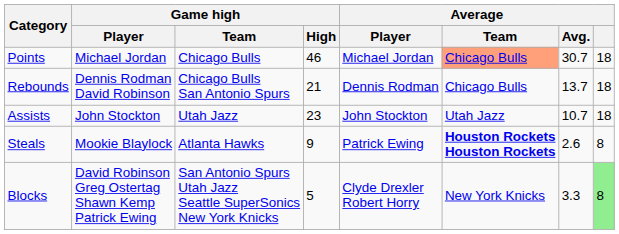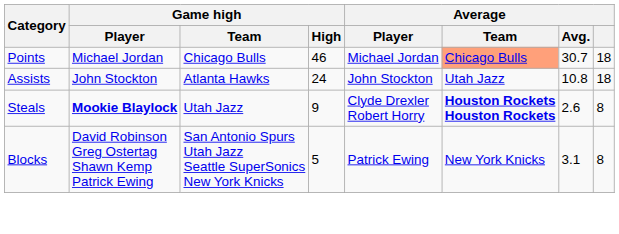 <table class=wikitable style="text-align:left;">
 <tr>
 <th rowspan=2>Category</th>
 <th colspan=3>Game high</th>
 <th colspan=4>Average</th>
 </tr>
 <tr>
 <th>Player</th>
 <th>Team</th>
 <th>High</th>
 <th>Player</th>
 <th>Team</th>
 <th>Avg.</th>
 <th></th>
 </tr>
 <tr>
 <td><a href='#'>Points</a></td>
 <td><a href='#'>Michael Jordan</a></td>
 <td><a href='#'>Chicago Bulls</a></td>
 <td>46</td>
 <td><a href='#'>Michael Jordan</a></td>
 <td style="background: lightsalmon;"><a href='#'>Chicago Bulls</a></td>
 <td>30.7</td>
 <td>18</td>
 </tr>
 <tr>
-<td><a href='#'>Rebounds</a></td>
-<td><a href='#'>Dennis Rodman</a><br><a href='#'>David Robinson</a></td>
-<td><a href='#'>Chicago Bulls</a><br><a href='#'>San Antonio Spurs</a></td>
-<td>21</td>
-<td><a href='#'>Dennis Rodman</a></td>
-<td><a href='#'>Chicago Bulls</a></td>
-<td>13.7</td>
-<td>18</td>
-</tr>
-<tr>
 <td><a href='#'>Assists</a></td>
 <td><a href='#'>John Stockton</a></td>
-<td><a href='#'>Utah Jazz</a></td>
-<td>23</td>
+<td><a href='#'>Atlanta Hawks</a></td>
+<td>24</td>
 <td><a href='#'>John Stockton</a></td>
 <td><a href='#'>Utah Jazz</a></td>
-<td>10.7</td>
+<td>10.8</td>
 <td>18</td>
 </tr>
 <tr>
 <td><a href='#'>Steals</a></td>
-<td><a href='#'>Mookie Blaylock</a></td>
-<td><a href='#'>Atlanta Hawks</a></td>
+<td><strong><a href='#'>Mookie Blaylock</a></strong></td>
+<td><a href='#'>Utah Jazz</a></td>
 <td>9</td>
-<td><a href='#'>Patrick Ewing</a></td>
+<td><a href='#'>Clyde Drexler</a><br><a href='#'>Robert Horry</a></td>
 <td><strong><a href='#'>Houston Rockets</a><br><a href='#'>Houston Rockets</a></strong></td>
 <td>2.6</td>
 <td>8</td>
 </tr>
 <tr>
 <td><a href='#'>Blocks</a></td>
 <td><a href='#'>David Robinson</a><br><a href='#'>Greg Ostertag</a><br><a href='#'>Shawn Kemp</a><br><a href='#'>Patrick Ewing</a></td>
 <td><a href='#'>San Antonio Spurs</a><br><a href='#'>Utah Jazz</a><br><a href='#'>Seattle SuperSonics</a><br><a href='#'>New York Knicks</a></td>
 <td>5</td>
-<td><a href='#'>Clyde Drexler</a><br><a href='#'>Robert Horry</a></td>
+<td><a href='#'>Patrick Ewing</a></td>
 <td><a href='#'>New York Knicks</a></td>
-<td>3.3</td>
-<td style="background: lightgreen;">8</td>
+<td>3.1</td>
+<td>8</td>
 </tr>
 </table>
